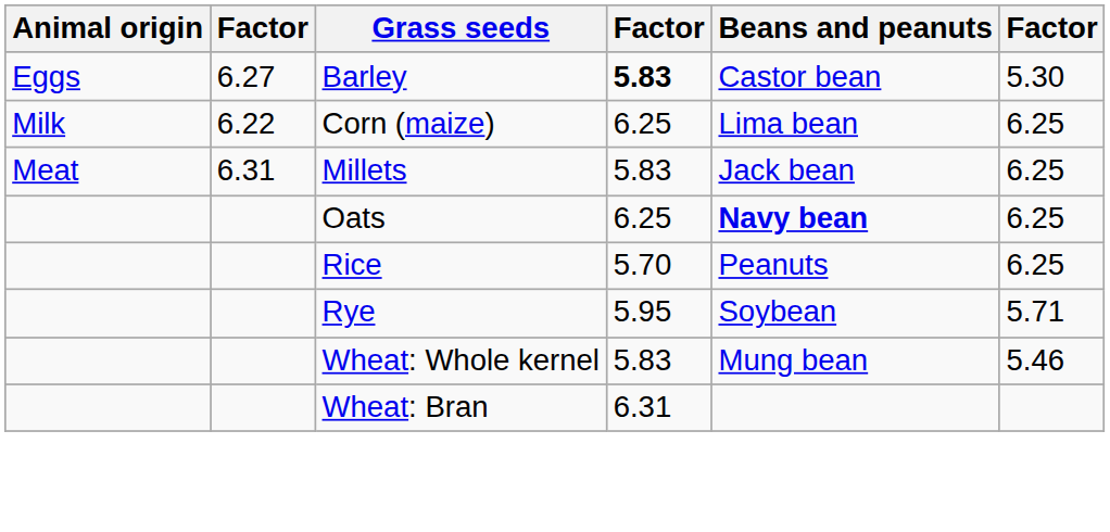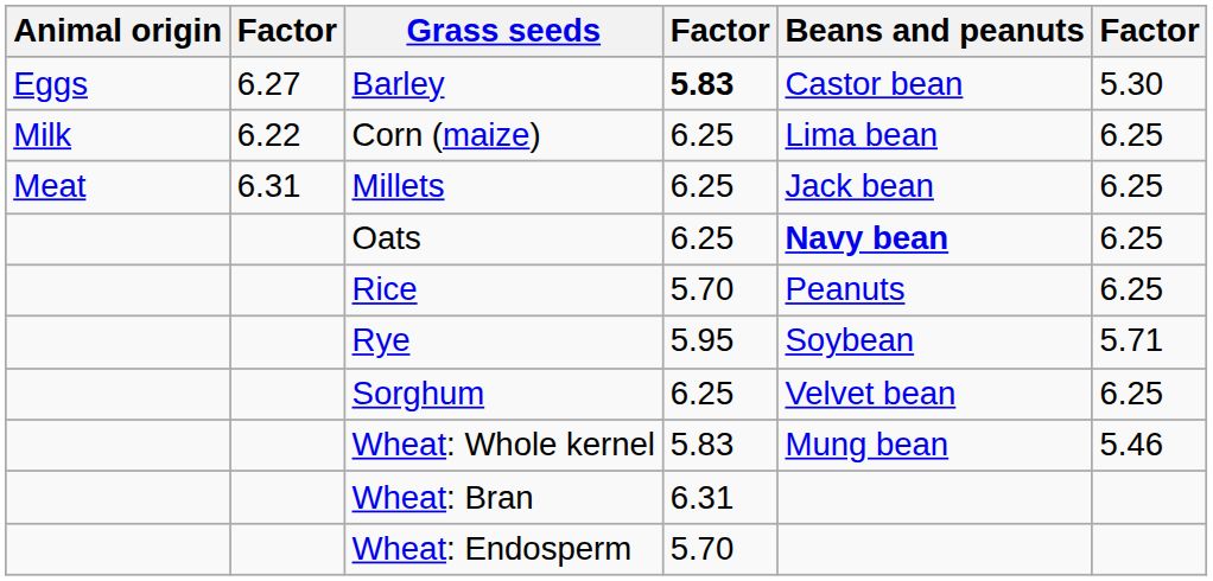 <table border="2" cellpadding="5" align="center" style="text-align: left;" class=wikitable>
 <tr>
 <th>Animal origin</th>
 <th>Factor</th>
 <th><a href='#'>Grass seeds</a></th>
 <th>Factor</th>
 <th>Beans and peanuts</th>
 <th>Factor</th>
 </tr>
 <tr>
 <td><a href='#'>Eggs</a></td>
 <td>6.27</td>
 <td><a href='#'>Barley</a></td>
 <td><strong>5.83</strong></td>
 <td><a href='#'>Castor bean</a></td>
 <td>5.30</td>
 </tr>
 <tr>
 <td><a href='#'>Milk</a></td>
 <td>6.22</td>
 <td>Corn (<a href='#'>maize</a>)</td>
 <td>6.25</td>
 <td><a href='#'>Lima bean</a></td>
 <td>6.25</td>
 </tr>
 <tr>
 <td><a href='#'>Meat</a></td>
 <td>6.31</td>
 <td><a href='#'>Millets</a></td>
-<td>5.83</td>
+<td>6.25</td>
 <td><a href='#'>Jack bean</a></td>
 <td>6.25</td>
 </tr>
 <tr>
 <td></td>
 <td></td>
 <td>Oats</td>
 <td>6.25</td>
 <td><strong><a href='#'>Navy bean</a></strong></td>
 <td>6.25</td>
 </tr>
 <tr>
 <td></td>
 <td></td>
 <td><a href='#'>Rice</a></td>
 <td>5.70</td>
 <td><a href='#'>Peanuts</a></td>
 <td>6.25</td>
 </tr>
 <tr>
 <td></td>
 <td></td>
 <td><a href='#'>Rye</a></td>
 <td>5.95</td>
 <td><a href='#'>Soybean</a></td>
 <td>5.71</td>
 </tr>
 <tr>
 <td></td>
 <td></td>
+<td><a href='#'>Sorghum</a></td>
+<td>6.25</td>
+<td><a href='#'>Velvet bean</a></td>
+<td>6.25</td>
+</tr>
+<tr>
+<td></td>
+<td></td>
 <td><a href='#'>Wheat</a>: Whole kernel</td>
 <td>5.83</td>
 <td><a href='#'>Mung bean</a></td>
 <td>5.46</td>
 </tr>
 <tr>
 <td></td>
 <td></td>
 <td><a href='#'>Wheat</a>: Bran</td>
 <td>6.31</td>
 <td></td>
 <td></td>
 </tr>
+<tr>
+<td></td>
+<td></td>
+<td><a href='#'>Wheat</a>: Endosperm</td>
+<td>5.70</td>
+<td></td>
+<td></td>
+</tr>
 </table>
